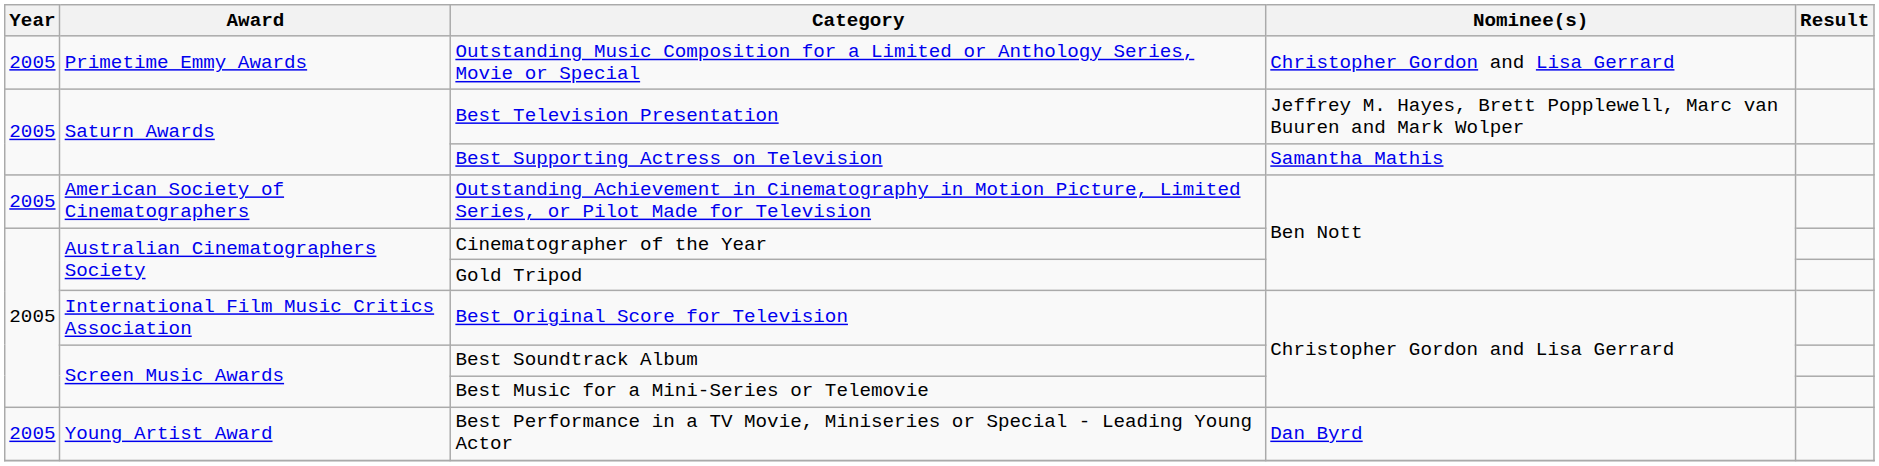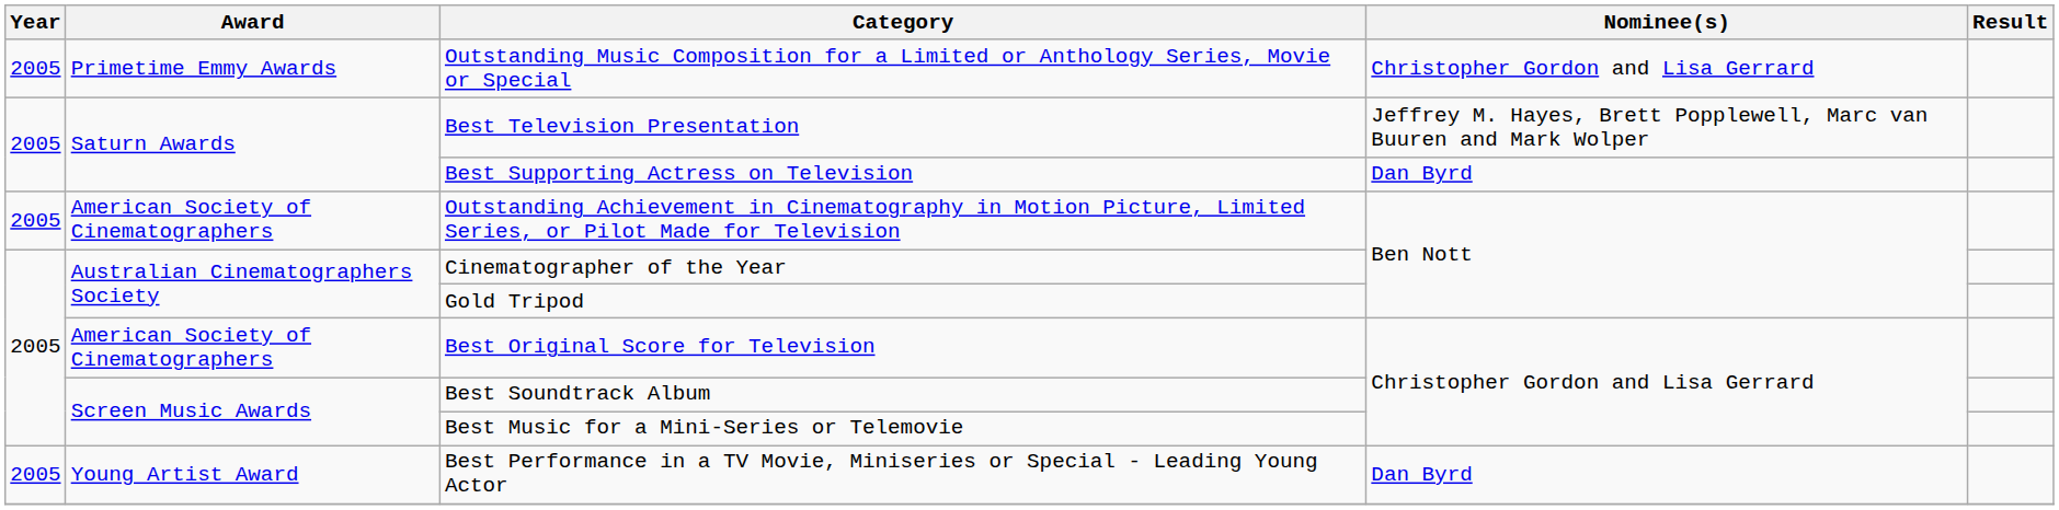 <table class="wikitable sortable" style="width:100%">
 <tr>
 <th scope="col">Year</th>
 <th scope="col">Award</th>
 <th scope="col">Category</th>
 <th scope="col">Nominee(s)</th>
 <th scope="col">Result</th>
 </tr>
 <tr>
 <td><a href='#'>2005</a></td>
 <td><a href='#'>Primetime Emmy Awards</a></td>
 <td><a href='#'>Outstanding Music Composition for a Limited or Anthology Series, Movie or Special</a></td>
 <td><a href='#'>Christopher Gordon</a> and <a href='#'>Lisa Gerrard</a></td>
 <td></td>
 </tr>
 <tr>
 <td rowspan="2"><a href='#'>2005</a></td>
 <td rowspan="2"><a href='#'>Saturn Awards</a></td>
 <td><a href='#'>Best Television Presentation</a></td>
 <td>Jeffrey M. Hayes, Brett Popplewell, Marc van Buuren and Mark Wolper</td>
 <td></td>
 </tr>
 <tr>
 <td><a href='#'>Best Supporting Actress on Television</a></td>
-<td><a href='#'>Samantha Mathis</a></td>
+<td><a href='#'>Dan Byrd</a></td>
 <td></td>
 </tr>
 <tr>
 <td><a href='#'>2005</a></td>
 <td><a href='#'>American Society of Cinematographers</a></td>
 <td><a href='#'>Outstanding Achievement in Cinematography in Motion Picture, Limited Series, or Pilot Made for Television</a></td>
 <td rowspan="3">Ben Nott</td>
 <td></td>
 </tr>
 <tr>
 <td rowspan="5">2005</td>
 <td rowspan="2"><a href='#'>Australian Cinematographers Society</a></td>
 <td>Cinematographer of the Year</td>
 <td></td>
 </tr>
 <tr>
 <td>Gold Tripod</td>
 <td></td>
 </tr>
 <tr>
-<td><a href='#'>International Film Music Critics Association</a></td>
+<td><a href='#'>American Society of Cinematographers</a></td>
 <td><a href='#'>Best Original Score for Television</a></td>
 <td rowspan="3">Christopher Gordon and Lisa Gerrard</td>
 <td></td>
 </tr>
 <tr>
 <td rowspan="2"><a href='#'>Screen Music Awards</a></td>
 <td>Best Soundtrack Album</td>
 <td></td>
 </tr>
 <tr>
 <td>Best Music for a Mini-Series or Telemovie</td>
 <td></td>
 </tr>
 <tr>
 <td><a href='#'>2005</a></td>
 <td><a href='#'>Young Artist Award</a></td>
 <td>Best Performance in a TV Movie, Miniseries or Special - Leading Young Actor</td>
 <td><a href='#'>Dan Byrd</a></td>
 <td></td>
 </tr>
 <tr>
 </tr>
 </table>
